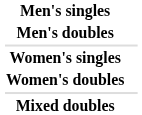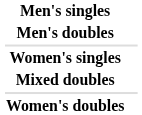 <table>
 <tr>
 <th scope="row">Men's singles</th>
 <td></td>
 <td></td>
 <td><br></td>
 </tr>
 <tr>
 <th scope="row">Men's doubles</th>
 <td></td>
 <td></td>
 <td><br></td>
 </tr>
 <tr bgcolor=#DDDDDD>
 <td colspan=4></td>
 </tr>
 <tr>
 <th scope="row">Women's singles</th>
 <td></td>
 <td></td>
 <td><br></td>
 </tr>
 <tr>
-<th scope="row">Women's doubles</th>
-<td></td>
+<th scope="row">Mixed doubles</th>
+<td><br></td>
 <td></td>
 <td><br></td>
 </tr>
 <tr bgcolor=#DDDDDD>
 <td colspan=4></td>
 </tr>
 <tr>
-<th scope="row">Mixed doubles</th>
-<td><br></td>
+<th scope="row">Women's doubles</th>
+<td></td>
 <td></td>
 <td><br></td>
 </tr>
 </table>
